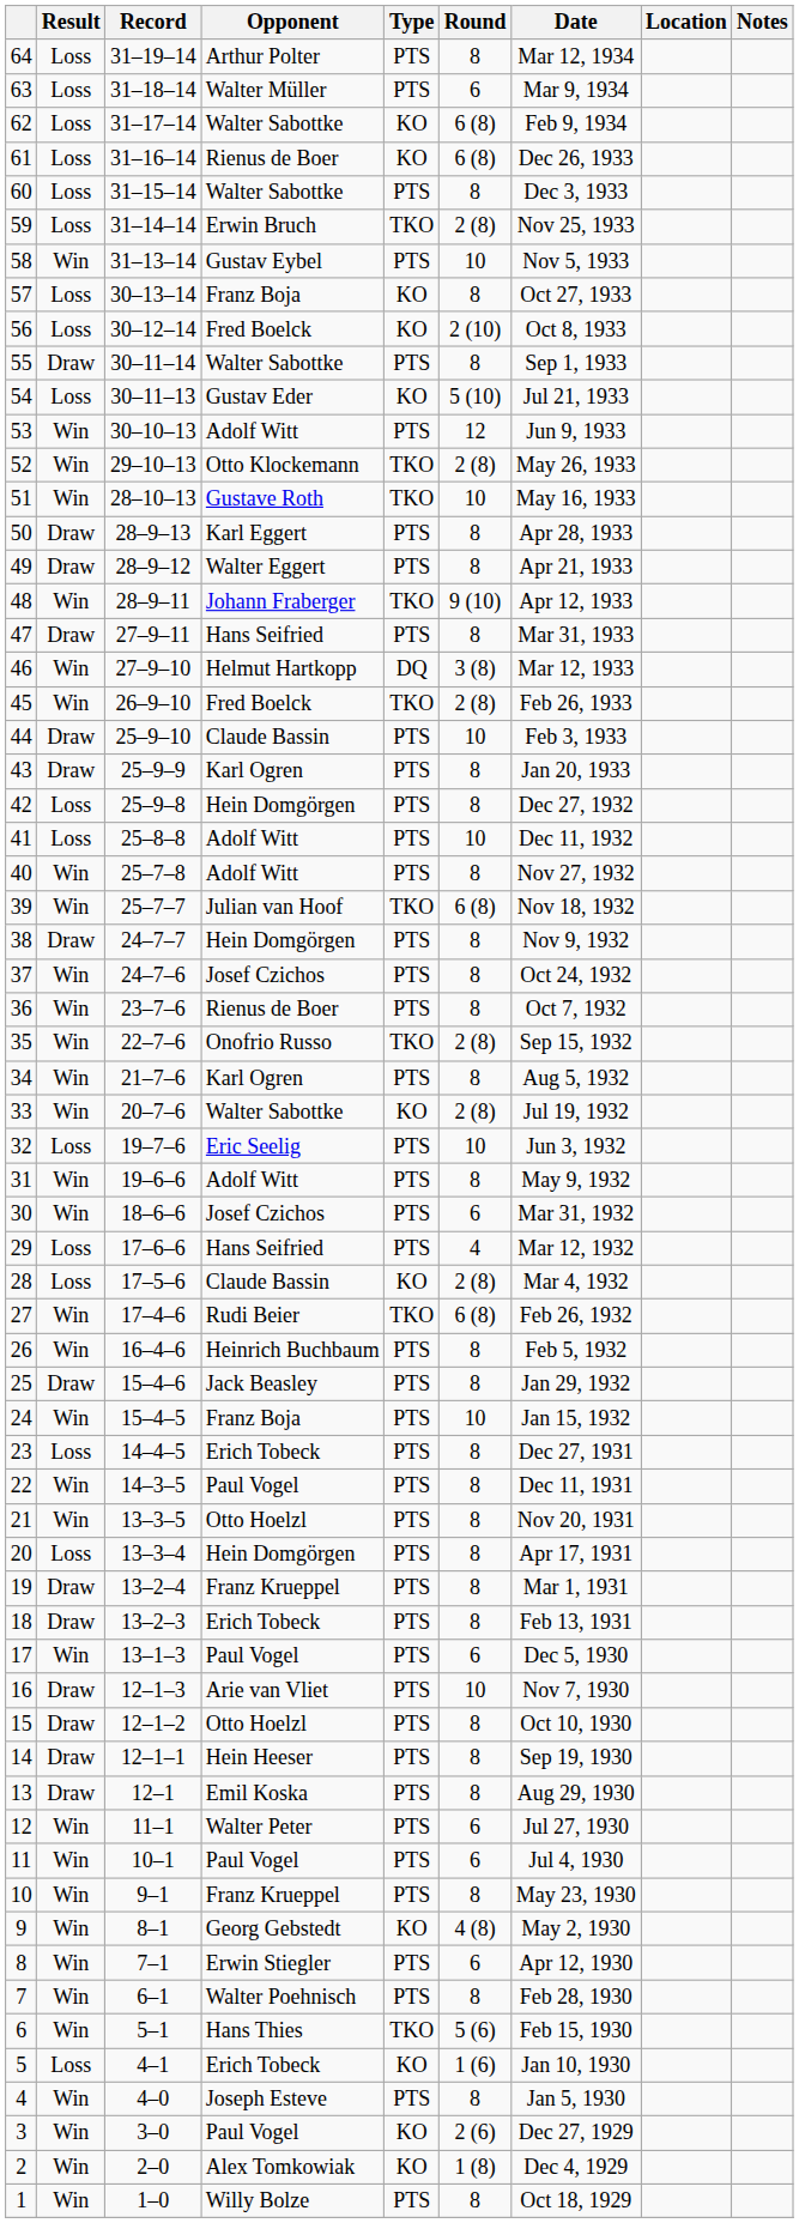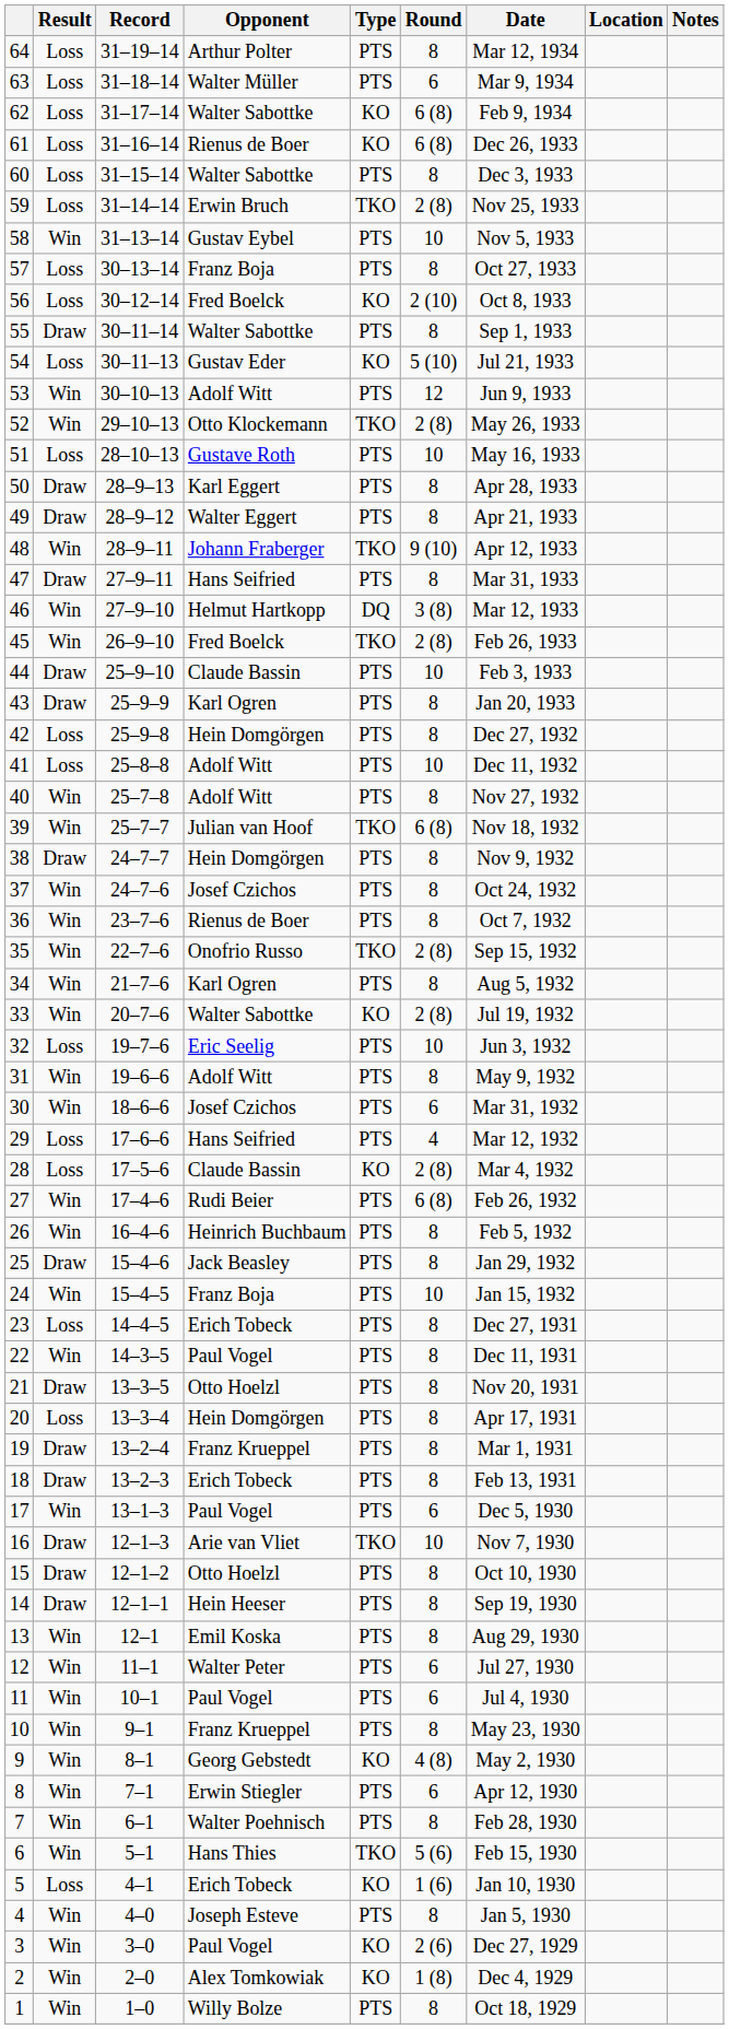 <table class="wikitable" style="text-align:center">
 <tr>
 <th></th>
 <th>Result</th>
 <th>Record</th>
 <th>Opponent</th>
 <th>Type</th>
 <th>Round</th>
 <th>Date</th>
 <th>Location</th>
 <th>Notes</th>
 </tr>
 <tr>
 <td>64</td>
 <td>Loss</td>
 <td>31–19–14</td>
 <td align=left>Arthur Polter</td>
 <td>PTS</td>
 <td>8</td>
 <td>Mar 12, 1934</td>
 <td style="text-align:left;"></td>
 <td></td>
 </tr>
 <tr>
 <td>63</td>
 <td>Loss</td>
 <td>31–18–14</td>
 <td align=left>Walter Müller</td>
 <td>PTS</td>
 <td>6</td>
 <td>Mar 9, 1934</td>
 <td style="text-align:left;"></td>
 <td></td>
 </tr>
 <tr>
 <td>62</td>
 <td>Loss</td>
 <td>31–17–14</td>
 <td align=left>Walter Sabottke</td>
 <td>KO</td>
 <td>6 (8)</td>
 <td>Feb 9, 1934</td>
 <td style="text-align:left;"></td>
 <td></td>
 </tr>
 <tr>
 <td>61</td>
 <td>Loss</td>
 <td>31–16–14</td>
 <td align=left>Rienus de Boer</td>
 <td>KO</td>
 <td>6 (8)</td>
 <td>Dec 26, 1933</td>
 <td style="text-align:left;"></td>
 <td></td>
 </tr>
 <tr>
 <td>60</td>
 <td>Loss</td>
 <td>31–15–14</td>
 <td align=left>Walter Sabottke</td>
 <td>PTS</td>
 <td>8</td>
 <td>Dec 3, 1933</td>
 <td style="text-align:left;"></td>
 <td></td>
 </tr>
 <tr>
 <td>59</td>
 <td>Loss</td>
 <td>31–14–14</td>
 <td align=left>Erwin Bruch</td>
 <td>TKO</td>
 <td>2 (8)</td>
 <td>Nov 25, 1933</td>
 <td style="text-align:left;"></td>
 <td></td>
 </tr>
 <tr>
 <td>58</td>
 <td>Win</td>
 <td>31–13–14</td>
 <td align=left>Gustav Eybel</td>
 <td>PTS</td>
 <td>10</td>
 <td>Nov 5, 1933</td>
 <td style="text-align:left;"></td>
 <td></td>
 </tr>
 <tr>
 <td>57</td>
 <td>Loss</td>
 <td>30–13–14</td>
 <td align=left>Franz Boja</td>
-<td>KO</td>
+<td>PTS</td>
 <td>8</td>
 <td>Oct 27, 1933</td>
 <td style="text-align:left;"></td>
 <td></td>
 </tr>
 <tr>
 <td>56</td>
 <td>Loss</td>
 <td>30–12–14</td>
 <td align=left>Fred Boelck</td>
 <td>KO</td>
 <td>2 (10)</td>
 <td>Oct 8, 1933</td>
 <td style="text-align:left;"></td>
 <td></td>
 </tr>
 <tr>
 <td>55</td>
 <td>Draw</td>
 <td>30–11–14</td>
 <td align=left>Walter Sabottke</td>
 <td>PTS</td>
 <td>8</td>
 <td>Sep 1, 1933</td>
 <td style="text-align:left;"></td>
 <td></td>
 </tr>
 <tr>
 <td>54</td>
 <td>Loss</td>
 <td>30–11–13</td>
 <td align=left>Gustav Eder</td>
 <td>KO</td>
 <td>5 (10)</td>
 <td>Jul 21, 1933</td>
 <td style="text-align:left;"></td>
 <td></td>
 </tr>
 <tr>
 <td>53</td>
 <td>Win</td>
 <td>30–10–13</td>
 <td align=left>Adolf Witt</td>
 <td>PTS</td>
 <td>12</td>
 <td>Jun 9, 1933</td>
 <td style="text-align:left;"></td>
 <td style="text-align:left;"></td>
 </tr>
 <tr>
 <td>52</td>
 <td>Win</td>
 <td>29–10–13</td>
 <td align=left>Otto Klockemann</td>
 <td>TKO</td>
 <td>2 (8)</td>
 <td>May 26, 1933</td>
 <td style="text-align:left;"></td>
 <td></td>
 </tr>
 <tr>
 <td>51</td>
-<td>Win</td>
+<td>Loss</td>
 <td>28–10–13</td>
 <td align=left><a href='#'>Gustave Roth</a></td>
-<td>TKO</td>
+<td>PTS</td>
 <td>10</td>
 <td>May 16, 1933</td>
 <td style="text-align:left;"></td>
 <td></td>
 </tr>
 <tr>
 <td>50</td>
 <td>Draw</td>
 <td>28–9–13</td>
 <td align=left>Karl Eggert</td>
 <td>PTS</td>
 <td>8</td>
 <td>Apr 28, 1933</td>
 <td style="text-align:left;"></td>
 <td></td>
 </tr>
 <tr>
 <td>49</td>
 <td>Draw</td>
 <td>28–9–12</td>
 <td align=left>Walter Eggert</td>
 <td>PTS</td>
 <td>8</td>
 <td>Apr 21, 1933</td>
 <td style="text-align:left;"></td>
 <td></td>
 </tr>
 <tr>
 <td>48</td>
 <td>Win</td>
 <td>28–9–11</td>
 <td align=left><a href='#'>Johann Fraberger</a></td>
 <td>TKO</td>
 <td>9 (10)</td>
 <td>Apr 12, 1933</td>
 <td style="text-align:left;"></td>
 <td></td>
 </tr>
 <tr>
 <td>47</td>
 <td>Draw</td>
 <td>27–9–11</td>
 <td align=left>Hans Seifried</td>
 <td>PTS</td>
 <td>8</td>
 <td>Mar 31, 1933</td>
 <td style="text-align:left;"></td>
 <td></td>
 </tr>
 <tr>
 <td>46</td>
 <td>Win</td>
 <td>27–9–10</td>
 <td align=left>Helmut Hartkopp</td>
 <td>DQ</td>
 <td>3 (8)</td>
 <td>Mar 12, 1933</td>
 <td style="text-align:left;"></td>
 <td></td>
 </tr>
 <tr>
 <td>45</td>
 <td>Win</td>
 <td>26–9–10</td>
 <td align=left>Fred Boelck</td>
 <td>TKO</td>
 <td>2 (8)</td>
 <td>Feb 26, 1933</td>
 <td style="text-align:left;"></td>
 <td></td>
 </tr>
 <tr>
 <td>44</td>
 <td>Draw</td>
 <td>25–9–10</td>
 <td align=left>Claude Bassin</td>
 <td>PTS</td>
 <td>10</td>
 <td>Feb 3, 1933</td>
 <td style="text-align:left;"></td>
 <td></td>
 </tr>
 <tr>
 <td>43</td>
 <td>Draw</td>
 <td>25–9–9</td>
 <td align=left>Karl Ogren</td>
 <td>PTS</td>
 <td>8</td>
 <td>Jan 20, 1933</td>
 <td style="text-align:left;"></td>
 <td></td>
 </tr>
 <tr>
 <td>42</td>
 <td>Loss</td>
 <td>25–9–8</td>
 <td align=left>Hein Domgörgen</td>
 <td>PTS</td>
 <td>8</td>
 <td>Dec 27, 1932</td>
 <td style="text-align:left;"></td>
 <td></td>
 </tr>
 <tr>
 <td>41</td>
 <td>Loss</td>
 <td>25–8–8</td>
 <td align=left>Adolf Witt</td>
 <td>PTS</td>
 <td>10</td>
 <td>Dec 11, 1932</td>
 <td style="text-align:left;"></td>
 <td></td>
 </tr>
 <tr>
 <td>40</td>
 <td>Win</td>
 <td>25–7–8</td>
 <td align=left>Adolf Witt</td>
 <td>PTS</td>
 <td>8</td>
 <td>Nov 27, 1932</td>
 <td style="text-align:left;"></td>
 <td></td>
 </tr>
 <tr>
 <td>39</td>
 <td>Win</td>
 <td>25–7–7</td>
 <td align=left>Julian van Hoof</td>
 <td>TKO</td>
 <td>6 (8)</td>
 <td>Nov 18, 1932</td>
 <td style="text-align:left;"></td>
 <td></td>
 </tr>
 <tr>
 <td>38</td>
 <td>Draw</td>
 <td>24–7–7</td>
 <td align=left>Hein Domgörgen</td>
 <td>PTS</td>
 <td>8</td>
 <td>Nov 9, 1932</td>
 <td style="text-align:left;"></td>
 <td></td>
 </tr>
 <tr>
 <td>37</td>
 <td>Win</td>
 <td>24–7–6</td>
 <td align=left>Josef Czichos</td>
 <td>PTS</td>
 <td>8</td>
 <td>Oct 24, 1932</td>
 <td style="text-align:left;"></td>
 <td></td>
 </tr>
 <tr>
 <td>36</td>
 <td>Win</td>
 <td>23–7–6</td>
 <td align=left>Rienus de Boer</td>
 <td>PTS</td>
 <td>8</td>
 <td>Oct 7, 1932</td>
 <td style="text-align:left;"></td>
 <td></td>
 </tr>
 <tr>
 <td>35</td>
 <td>Win</td>
 <td>22–7–6</td>
 <td align=left>Onofrio Russo</td>
 <td>TKO</td>
 <td>2 (8)</td>
 <td>Sep 15, 1932</td>
 <td style="text-align:left;"></td>
 <td></td>
 </tr>
 <tr>
 <td>34</td>
 <td>Win</td>
 <td>21–7–6</td>
 <td align=left>Karl Ogren</td>
 <td>PTS</td>
 <td>8</td>
 <td>Aug 5, 1932</td>
 <td style="text-align:left;"></td>
 <td></td>
 </tr>
 <tr>
 <td>33</td>
 <td>Win</td>
 <td>20–7–6</td>
 <td align=left>Walter Sabottke</td>
 <td>KO</td>
 <td>2 (8)</td>
 <td>Jul 19, 1932</td>
 <td style="text-align:left;"></td>
 <td></td>
 </tr>
 <tr>
 <td>32</td>
 <td>Loss</td>
 <td>19–7–6</td>
 <td align=left><a href='#'>Eric Seelig</a></td>
 <td>PTS</td>
 <td>10</td>
 <td>Jun 3, 1932</td>
 <td style="text-align:left;"></td>
 <td></td>
 </tr>
 <tr>
 <td>31</td>
 <td>Win</td>
 <td>19–6–6</td>
 <td align=left>Adolf Witt</td>
 <td>PTS</td>
 <td>8</td>
 <td>May 9, 1932</td>
 <td style="text-align:left;"></td>
 <td></td>
 </tr>
 <tr>
 <td>30</td>
 <td>Win</td>
 <td>18–6–6</td>
 <td align=left>Josef Czichos</td>
 <td>PTS</td>
 <td>6</td>
 <td>Mar 31, 1932</td>
 <td style="text-align:left;"></td>
 <td></td>
 </tr>
 <tr>
 <td>29</td>
 <td>Loss</td>
 <td>17–6–6</td>
 <td align=left>Hans Seifried</td>
 <td>PTS</td>
 <td>4</td>
 <td>Mar 12, 1932</td>
 <td style="text-align:left;"></td>
 <td></td>
 </tr>
 <tr>
 <td>28</td>
 <td>Loss</td>
 <td>17–5–6</td>
 <td align=left>Claude Bassin</td>
 <td>KO</td>
 <td>2 (8)</td>
 <td>Mar 4, 1932</td>
 <td style="text-align:left;"></td>
 <td></td>
 </tr>
 <tr>
 <td>27</td>
 <td>Win</td>
 <td>17–4–6</td>
 <td align=left>Rudi Beier</td>
-<td>TKO</td>
+<td>PTS</td>
 <td>6 (8)</td>
 <td>Feb 26, 1932</td>
 <td style="text-align:left;"></td>
 <td></td>
 </tr>
 <tr>
 <td>26</td>
 <td>Win</td>
 <td>16–4–6</td>
 <td align=left>Heinrich Buchbaum</td>
 <td>PTS</td>
 <td>8</td>
 <td>Feb 5, 1932</td>
 <td style="text-align:left;"></td>
 <td></td>
 </tr>
 <tr>
 <td>25</td>
 <td>Draw</td>
 <td>15–4–6</td>
 <td align=left>Jack Beasley</td>
 <td>PTS</td>
 <td>8</td>
 <td>Jan 29, 1932</td>
 <td style="text-align:left;"></td>
 <td></td>
 </tr>
 <tr>
 <td>24</td>
 <td>Win</td>
 <td>15–4–5</td>
 <td align=left>Franz Boja</td>
 <td>PTS</td>
 <td>10</td>
 <td>Jan 15, 1932</td>
 <td style="text-align:left;"></td>
 <td></td>
 </tr>
 <tr>
 <td>23</td>
 <td>Loss</td>
 <td>14–4–5</td>
 <td align=left>Erich Tobeck</td>
 <td>PTS</td>
 <td>8</td>
 <td>Dec 27, 1931</td>
 <td style="text-align:left;"></td>
 <td></td>
 </tr>
 <tr>
 <td>22</td>
 <td>Win</td>
 <td>14–3–5</td>
 <td align=left>Paul Vogel</td>
 <td>PTS</td>
 <td>8</td>
 <td>Dec 11, 1931</td>
 <td style="text-align:left;"></td>
 <td></td>
 </tr>
 <tr>
 <td>21</td>
-<td>Win</td>
+<td>Draw</td>
 <td>13–3–5</td>
 <td align=left>Otto Hoelzl</td>
 <td>PTS</td>
 <td>8</td>
 <td>Nov 20, 1931</td>
 <td style="text-align:left;"></td>
 <td></td>
 </tr>
 <tr>
 <td>20</td>
 <td>Loss</td>
 <td>13–3–4</td>
 <td align=left>Hein Domgörgen</td>
 <td>PTS</td>
 <td>8</td>
 <td>Apr 17, 1931</td>
 <td style="text-align:left;"></td>
 <td></td>
 </tr>
 <tr>
 <td>19</td>
 <td>Draw</td>
 <td>13–2–4</td>
 <td align=left>Franz Krueppel</td>
 <td>PTS</td>
 <td>8</td>
 <td>Mar 1, 1931</td>
 <td style="text-align:left;"></td>
 <td></td>
 </tr>
 <tr>
 <td>18</td>
 <td>Draw</td>
 <td>13–2–3</td>
 <td align=left>Erich Tobeck</td>
 <td>PTS</td>
 <td>8</td>
 <td>Feb 13, 1931</td>
 <td style="text-align:left;"></td>
 <td></td>
 </tr>
 <tr>
 <td>17</td>
 <td>Win</td>
 <td>13–1–3</td>
 <td align=left>Paul Vogel</td>
 <td>PTS</td>
 <td>6</td>
 <td>Dec 5, 1930</td>
 <td style="text-align:left;"></td>
 <td></td>
 </tr>
 <tr>
 <td>16</td>
 <td>Draw</td>
 <td>12–1–3</td>
 <td align=left>Arie van Vliet</td>
-<td>PTS</td>
+<td>TKO</td>
 <td>10</td>
 <td>Nov 7, 1930</td>
 <td style="text-align:left;"></td>
 <td></td>
 </tr>
 <tr>
 <td>15</td>
 <td>Draw</td>
 <td>12–1–2</td>
 <td align=left>Otto Hoelzl</td>
 <td>PTS</td>
 <td>8</td>
 <td>Oct 10, 1930</td>
 <td style="text-align:left;"></td>
 <td></td>
 </tr>
 <tr>
 <td>14</td>
 <td>Draw</td>
 <td>12–1–1</td>
 <td align=left>Hein Heeser</td>
 <td>PTS</td>
 <td>8</td>
 <td>Sep 19, 1930</td>
 <td style="text-align:left;"></td>
 <td></td>
 </tr>
 <tr>
 <td>13</td>
-<td>Draw</td>
+<td>Win</td>
 <td>12–1</td>
 <td align=left>Emil Koska</td>
 <td>PTS</td>
 <td>8</td>
 <td>Aug 29, 1930</td>
 <td style="text-align:left;"></td>
 <td></td>
 </tr>
 <tr>
 <td>12</td>
 <td>Win</td>
 <td>11–1</td>
 <td align=left>Walter Peter</td>
 <td>PTS</td>
 <td>6</td>
 <td>Jul 27, 1930</td>
 <td style="text-align:left;"></td>
 <td></td>
 </tr>
 <tr>
 <td>11</td>
 <td>Win</td>
 <td>10–1</td>
 <td align=left>Paul Vogel</td>
 <td>PTS</td>
 <td>6</td>
 <td>Jul 4, 1930</td>
 <td style="text-align:left;"></td>
 <td></td>
 </tr>
 <tr>
 <td>10</td>
 <td>Win</td>
 <td>9–1</td>
 <td align=left>Franz Krueppel</td>
 <td>PTS</td>
 <td>8</td>
 <td>May 23, 1930</td>
 <td style="text-align:left;"></td>
 <td></td>
 </tr>
 <tr>
 <td>9</td>
 <td>Win</td>
 <td>8–1</td>
 <td align=left>Georg Gebstedt</td>
 <td>KO</td>
 <td>4 (8)</td>
 <td>May 2, 1930</td>
 <td style="text-align:left;"></td>
 <td></td>
 </tr>
 <tr>
 <td>8</td>
 <td>Win</td>
 <td>7–1</td>
 <td align=left>Erwin Stiegler</td>
 <td>PTS</td>
 <td>6</td>
 <td>Apr 12, 1930</td>
 <td style="text-align:left;"></td>
 <td></td>
 </tr>
 <tr>
 <td>7</td>
 <td>Win</td>
 <td>6–1</td>
 <td align=left>Walter Poehnisch</td>
 <td>PTS</td>
 <td>8</td>
 <td>Feb 28, 1930</td>
 <td style="text-align:left;"></td>
 <td></td>
 </tr>
 <tr>
 <td>6</td>
 <td>Win</td>
 <td>5–1</td>
 <td align=left>Hans Thies</td>
 <td>TKO</td>
 <td>5 (6)</td>
 <td>Feb 15, 1930</td>
 <td style="text-align:left;"></td>
 <td></td>
 </tr>
 <tr>
 <td>5</td>
 <td>Loss</td>
 <td>4–1</td>
 <td align=left>Erich Tobeck</td>
 <td>KO</td>
 <td>1 (6)</td>
 <td>Jan 10, 1930</td>
 <td style="text-align:left;"></td>
 <td></td>
 </tr>
 <tr>
 <td>4</td>
 <td>Win</td>
 <td>4–0</td>
 <td align=left>Joseph Esteve</td>
 <td>PTS</td>
 <td>8</td>
 <td>Jan 5, 1930</td>
 <td style="text-align:left;"></td>
 <td></td>
 </tr>
 <tr>
 <td>3</td>
 <td>Win</td>
 <td>3–0</td>
 <td align=left>Paul Vogel</td>
 <td>KO</td>
 <td>2 (6)</td>
 <td>Dec 27, 1929</td>
 <td style="text-align:left;"></td>
 <td></td>
 </tr>
 <tr>
 <td>2</td>
 <td>Win</td>
 <td>2–0</td>
 <td align=left>Alex Tomkowiak</td>
 <td>KO</td>
 <td>1 (8)</td>
 <td>Dec 4, 1929</td>
 <td style="text-align:left;"></td>
 <td></td>
 </tr>
 <tr>
 <td>1</td>
 <td>Win</td>
 <td>1–0</td>
 <td align=left>Willy Bolze</td>
 <td>PTS</td>
 <td>8</td>
 <td>Oct 18, 1929</td>
 <td style="text-align:left;"></td>
 <td></td>
 </tr>
 <tr>
 </tr>
 </table>
